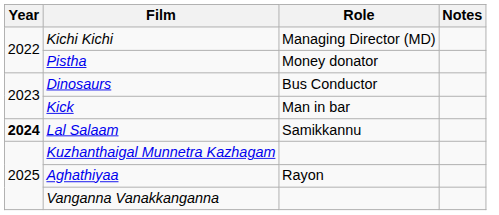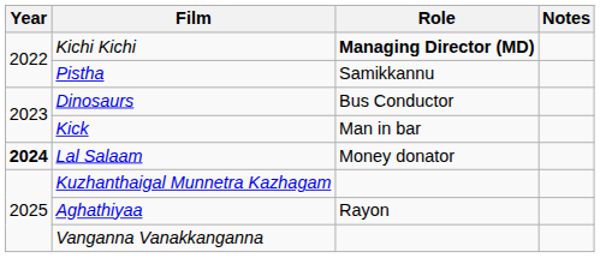 <table class="wikitable sortable">
 <tr style="text-align:center;">
 <th>Year</th>
 <th>Film</th>
 <th>Role</th>
 <th>Notes</th>
 </tr>
 <tr>
 <td rowspan =2>2022</td>
 <td><em>Kichi Kichi</em></td>
-<td>Managing Director (MD)</td>
+<td><strong>Managing Director (MD)</strong></td>
 <td></td>
 </tr>
 <tr>
 <td><em><a href='#'>Pistha</a></em></td>
-<td>Money donator</td>
+<td>Samikkannu</td>
 <td></td>
 </tr>
 <tr>
 <td rowspan="2">2023</td>
 <td><em><a href='#'>Dinosaurs</a></em></td>
 <td>Bus Conductor</td>
 <td></td>
 </tr>
 <tr>
 <td><em><a href='#'>Kick</a></em></td>
 <td>Man in bar</td>
 <td></td>
 </tr>
 <tr>
 <td><strong>2024</strong></td>
 <td><em><a href='#'>Lal Salaam</a> </em></td>
-<td>Samikkannu</td>
+<td>Money donator</td>
 <td></td>
 </tr>
 <tr>
 <td rowspan="3">2025</td>
 <td><em><a href='#'>Kuzhanthaigal Munnetra Kazhagam</a></em></td>
 <td></td>
 <td></td>
 </tr>
 <tr>
 <td><em><a href='#'>Aghathiyaa</a></em></td>
 <td>Rayon</td>
 <td></td>
 </tr>
 <tr>
 <td><em>Vanganna Vanakkanganna</em></td>
 <td></td>
 <td></td>
 </tr>
 </table>
